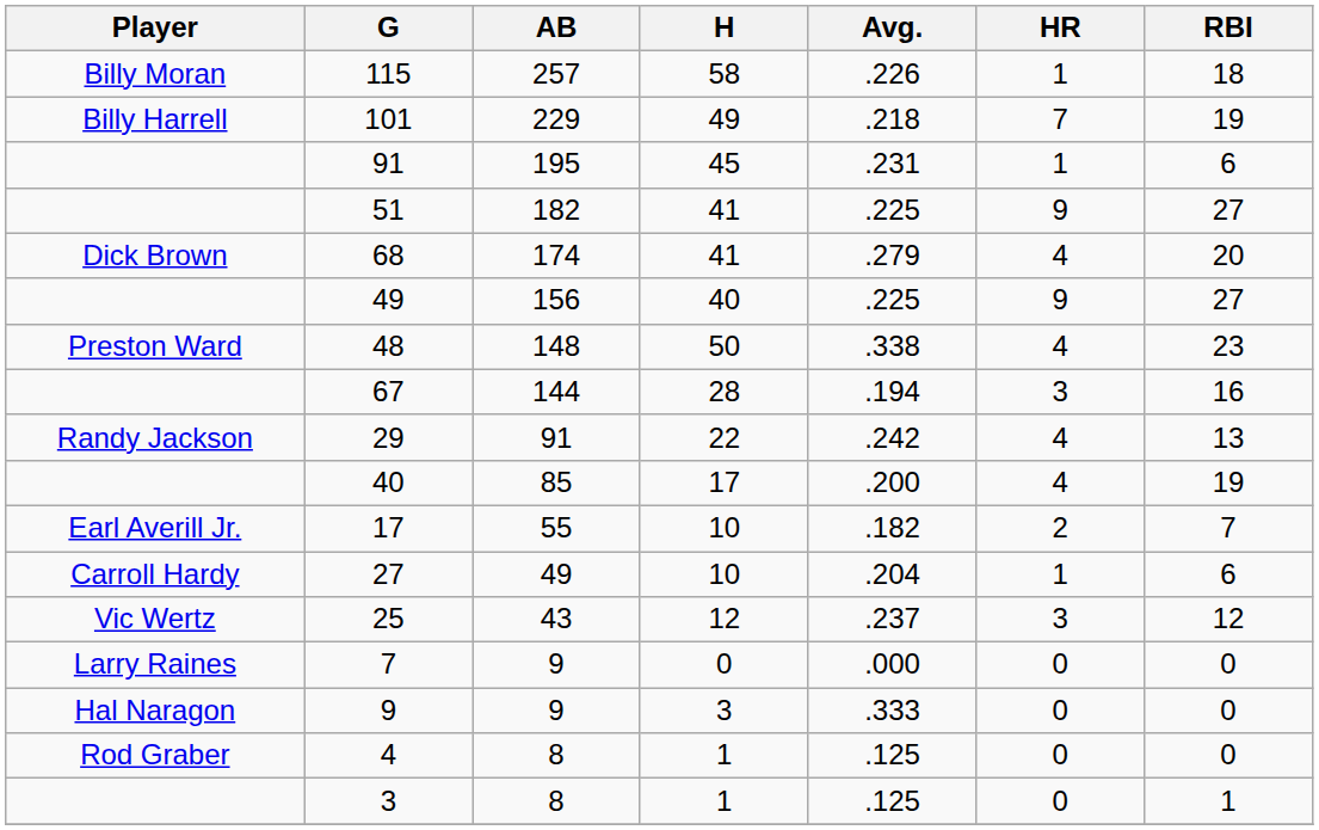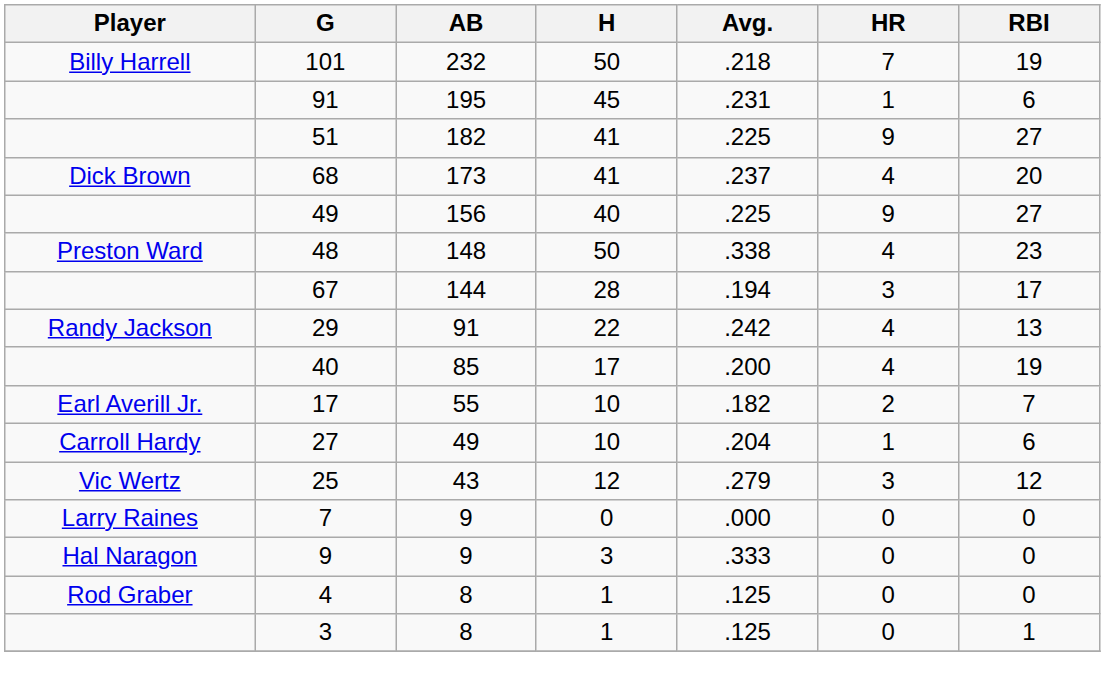 <table class="wikitable sortable">
 <tr>
 <th bgcolor="#DDDDFF" width="16%">Player</th>
 <th bgcolor="#DDDDFF" width="9%">G</th>
 <th bgcolor="#DDDDFF" width="9%">AB</th>
 <th bgcolor="#DDDDFF" width="9%">H</th>
 <th bgcolor="#DDDDFF" width="9%">Avg.</th>
 <th bgcolor="#DDDDFF" width="9%">HR</th>
 <th bgcolor="#DDDDFF" width="9%">RBI</th>
 </tr>
-<tr align="center">
-<td><a href='#'>Billy Moran</a></td>
-<td>115</td>
-<td>257</td>
-<td>58</td>
-<td>.226</td>
-<td>1</td>
-<td>18</td>
-</tr>
 <tr align=center>
 <td><a href='#'>Billy Harrell</a></td>
 <td>101</td>
-<td>229</td>
-<td>49</td>
+<td>232</td>
+<td>50</td>
 <td>.218</td>
 <td>7</td>
 <td>19</td>
 </tr>
 <tr align=center>
 <td></td>
 <td>91</td>
 <td>195</td>
 <td>45</td>
 <td>.231</td>
 <td>1</td>
 <td>6</td>
 </tr>
 <tr align="center">
 <td></td>
 <td>51</td>
 <td>182</td>
 <td>41</td>
 <td>.225</td>
 <td>9</td>
 <td>27</td>
 </tr>
 <tr align="center">
 <td><a href='#'>Dick Brown</a></td>
 <td>68</td>
-<td>174</td>
+<td>173</td>
 <td>41</td>
-<td>.279</td>
+<td>.237</td>
 <td>4</td>
 <td>20</td>
 </tr>
 <tr align=center>
 <td></td>
 <td>49</td>
 <td>156</td>
 <td>40</td>
 <td>.225</td>
 <td>9</td>
 <td>27</td>
 </tr>
 <tr align="center">
 <td><a href='#'>Preston Ward</a></td>
 <td>48</td>
 <td>148</td>
 <td>50</td>
 <td>.338</td>
 <td>4</td>
 <td>23</td>
 </tr>
 <tr align=center>
 <td></td>
 <td>67</td>
 <td>144</td>
 <td>28</td>
 <td>.194</td>
 <td>3</td>
-<td>16</td>
+<td>17</td>
 </tr>
 <tr align="center">
 <td><a href='#'>Randy Jackson</a></td>
 <td>29</td>
 <td>91</td>
 <td>22</td>
 <td>.242</td>
 <td>4</td>
 <td>13</td>
 </tr>
 <tr align=center>
 <td></td>
 <td>40</td>
 <td>85</td>
 <td>17</td>
 <td>.200</td>
 <td>4</td>
 <td>19</td>
 </tr>
 <tr align="center">
 <td><a href='#'>Earl Averill Jr.</a></td>
 <td>17</td>
 <td>55</td>
 <td>10</td>
 <td>.182</td>
 <td>2</td>
 <td>7</td>
 </tr>
 <tr align=center>
 <td><a href='#'>Carroll Hardy</a></td>
 <td>27</td>
 <td>49</td>
 <td>10</td>
 <td>.204</td>
 <td>1</td>
 <td>6</td>
 </tr>
 <tr align=center>
 <td><a href='#'>Vic Wertz</a></td>
 <td>25</td>
 <td>43</td>
 <td>12</td>
-<td>.237</td>
+<td>.279</td>
 <td>3</td>
 <td>12</td>
 </tr>
 <tr align=center>
 <td><a href='#'>Larry Raines</a></td>
 <td>7</td>
 <td>9</td>
 <td>0</td>
 <td>.000</td>
 <td>0</td>
 <td>0</td>
 </tr>
 <tr align=center>
 <td><a href='#'>Hal Naragon</a></td>
 <td>9</td>
 <td>9</td>
 <td>3</td>
 <td>.333</td>
 <td>0</td>
 <td>0</td>
 </tr>
 <tr align=center>
 <td><a href='#'>Rod Graber</a></td>
 <td>4</td>
 <td>8</td>
 <td>1</td>
 <td>.125</td>
 <td>0</td>
 <td>0</td>
 </tr>
 <tr align=center>
 <td></td>
 <td>3</td>
 <td>8</td>
 <td>1</td>
 <td>.125</td>
 <td>0</td>
 <td>1</td>
 </tr>
 <tr align="center">
 </tr>
 </table>
